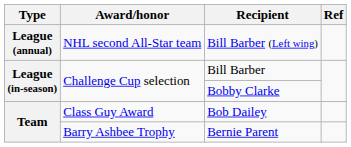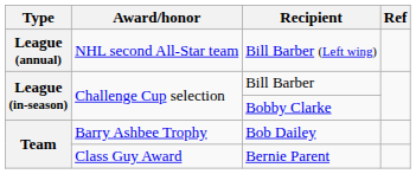 <table class="wikitable">
 <tr>
 <th scope="col">Type</th>
 <th scope="col">Award/honor</th>
 <th scope="col">Recipient</th>
 <th scope="col">Ref</th>
 </tr>
 <tr>
 <th scope="row">League<br><small>(annual)</small></th>
 <td><a href='#'>NHL second All-Star team</a></td>
 <td><a href='#'>Bill Barber</a> <small>(<a href='#'>Left wing</a>)</small></td>
 <td></td>
 </tr>
 <tr>
 <th scope="row" rowspan="2">League<br><small>(in-season)</small></th>
 <td rowspan="2"><a href='#'>Challenge Cup</a> selection</td>
 <td>Bill Barber</td>
 <td rowspan="2"></td>
 </tr>
 <tr>
 <td><a href='#'>Bobby Clarke</a></td>
 </tr>
 <tr>
 <th scope="row" rowspan="2">Team</th>
-<td><a href='#'>Class Guy Award</a></td>
+<td><a href='#'>Barry Ashbee Trophy</a></td>
 <td><a href='#'>Bob Dailey</a></td>
 <td></td>
 </tr>
 <tr>
-<td><a href='#'>Barry Ashbee Trophy</a></td>
+<td><a href='#'>Class Guy Award</a></td>
 <td><a href='#'>Bernie Parent</a></td>
 <td></td>
 </tr>
 </table>
